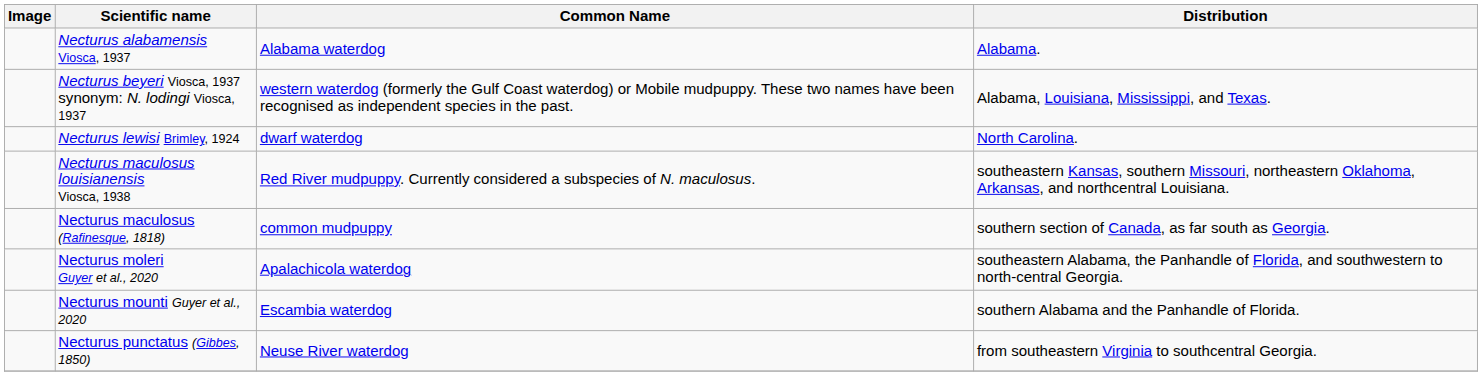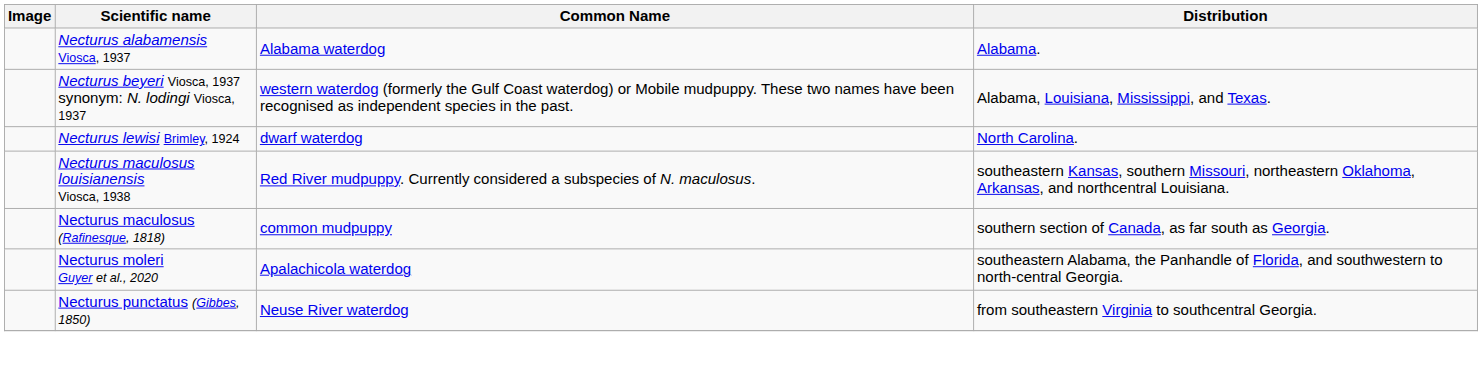 <table class="wikitable">
 <tr>
 <th>Image</th>
 <th>Scientific name</th>
 <th>Common Name</th>
 <th>Distribution</th>
 </tr>
 <tr>
 <td></td>
 <td><em><a href='#'>Necturus alabamensis</a></em> <br><small><a href='#'>Viosca</a>, 1937</small></td>
 <td><a href='#'>Alabama waterdog</a></td>
 <td><a href='#'>Alabama</a>.</td>
 </tr>
 <tr>
 <td></td>
 <td><em><a href='#'>Necturus beyeri</a></em> <small>Viosca, 1937</small>  <br>synonym: <em>N. lodingi</em> <small>Viosca, 1937</small></td>
 <td><a href='#'>western waterdog</a> (formerly the Gulf Coast waterdog) or Mobile mudpuppy.  These two names have been recognised as independent species in the past.</td>
 <td>Alabama, <a href='#'>Louisiana</a>, <a href='#'>Mississippi</a>, and <a href='#'>Texas</a>.</td>
 </tr>
 <tr>
 <td></td>
 <td><em><a href='#'>Necturus lewisi</a></em> <small><a href='#'>Brimley</a>, 1924</small></td>
 <td><a href='#'>dwarf waterdog</a></td>
 <td><a href='#'>North Carolina</a>.</td>
 </tr>
 <tr>
 <td></td>
 <td><em><a href='#'>Necturus maculosus louisianensis</a></em> <br><small>Viosca, 1938</small></td>
 <td><a href='#'>Red River mudpuppy</a>. Currently considered a subspecies of <em>N. maculosus</em>.<em></td>
 <td>southeastern <a href='#'>Kansas</a>, southern <a href='#'>Missouri</a>, northeastern <a href='#'>Oklahoma</a>, <a href='#'>Arkansas</a>, and northcentral Louisiana.</td>
 </tr>
 <tr>
 <td></td>
 <td></em><a href='#'>Necturus maculosus</a><em> <small>(<a href='#'>Rafinesque</a>, 1818)</small></td>
 <td><a href='#'>common mudpuppy</a></td>
 <td>southern section of <a href='#'>Canada</a>, as far south as <a href='#'>Georgia</a>.</td>
 </tr>
 <tr>
 <td></td>
 <td></em><a href='#'>Necturus moleri</a><em> <br><small><a href='#'>Guyer</a> et al., 2020</small></td>
 <td><a href='#'>Apalachicola waterdog</a></td>
 <td>southeastern Alabama, the Panhandle of <a href='#'>Florida</a>, and southwestern to north-central Georgia.</td>
 </tr>
 <tr>
 <td></td>
-<td></em><a href='#'>Necturus mounti</a><em> <small>Guyer et al., 2020</small></td>
-<td><a href='#'>Escambia waterdog</a></td>
-<td>southern Alabama and the Panhandle of Florida.</td>
-</tr>
-<tr>
-<td></td>
 <td></em><a href='#'>Necturus punctatus</a><em> <small>(<a href='#'>Gibbes</a>, 1850)</small></td>
 <td><a href='#'>Neuse River waterdog</a></td>
 <td>from southeastern <a href='#'>Virginia</a> to southcentral Georgia.</td>
 </tr>
 <tr>
 </tr>
 </table>
